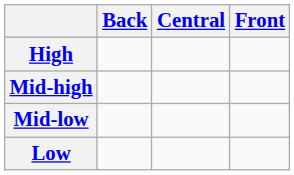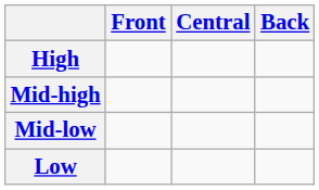 <table class="wikitable">
 <tr>
 <th></th>
+<th><a href='#'>Front</a></th>
+<th><a href='#'>Central</a></th>
 <th><a href='#'>Back</a></th>
-<th><a href='#'>Central</a></th>
-<th><a href='#'>Front</a></th>
 </tr>
 <tr>
 <th><a href='#'>High</a></th>
 <td></td>
 <td></td>
 <td></td>
 </tr>
 <tr>
 <th><a href='#'>Mid-high</a></th>
 <td></td>
 <td></td>
 <td></td>
 </tr>
 <tr>
 <th><a href='#'>Mid-low</a></th>
 <td></td>
 <td></td>
 <td></td>
 </tr>
 <tr>
 <th><a href='#'>Low</a></th>
 <td></td>
 <td></td>
 <td></td>
 </tr>
 </table>
